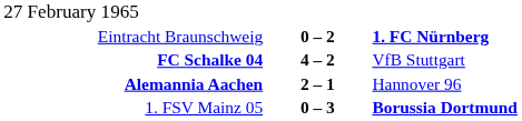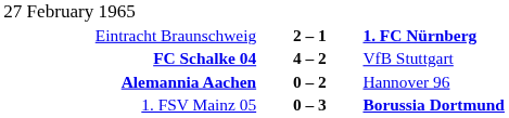 <table width=100% cellspacing=1>
 <tr>
 <th width=25%></th>
 <th width=10%></th>
 <th width=25%></th>
 <th></th>
 </tr>
 <tr>
 <td>27 February 1965</td>
 </tr>
 <tr style=font-size:90%>
 <td align=right><a href='#'>Eintracht Braunschweig</a></td>
-<td align=center><strong>0 – 2</strong></td>
+<td align=center><strong>2 – 1</strong></td>
 <td><strong><a href='#'>1. FC Nürnberg</a></strong></td>
 </tr>
 <tr style=font-size:90%>
 <td align=right><strong><a href='#'>FC Schalke 04</a></strong></td>
 <td align=center><strong>4 – 2</strong></td>
 <td><a href='#'>VfB Stuttgart</a></td>
 </tr>
 <tr style=font-size:90%>
 <td align=right><strong><a href='#'>Alemannia Aachen</a></strong></td>
-<td align=center><strong>2 – 1</strong></td>
+<td align=center><strong>0 – 2</strong></td>
 <td><a href='#'>Hannover 96</a></td>
 </tr>
 <tr style=font-size:90%>
 <td align=right><a href='#'>1. FSV Mainz 05</a></td>
 <td align=center><strong>0 – 3</strong></td>
 <td><strong><a href='#'>Borussia Dortmund</a></strong></td>
 </tr>
 </table>
